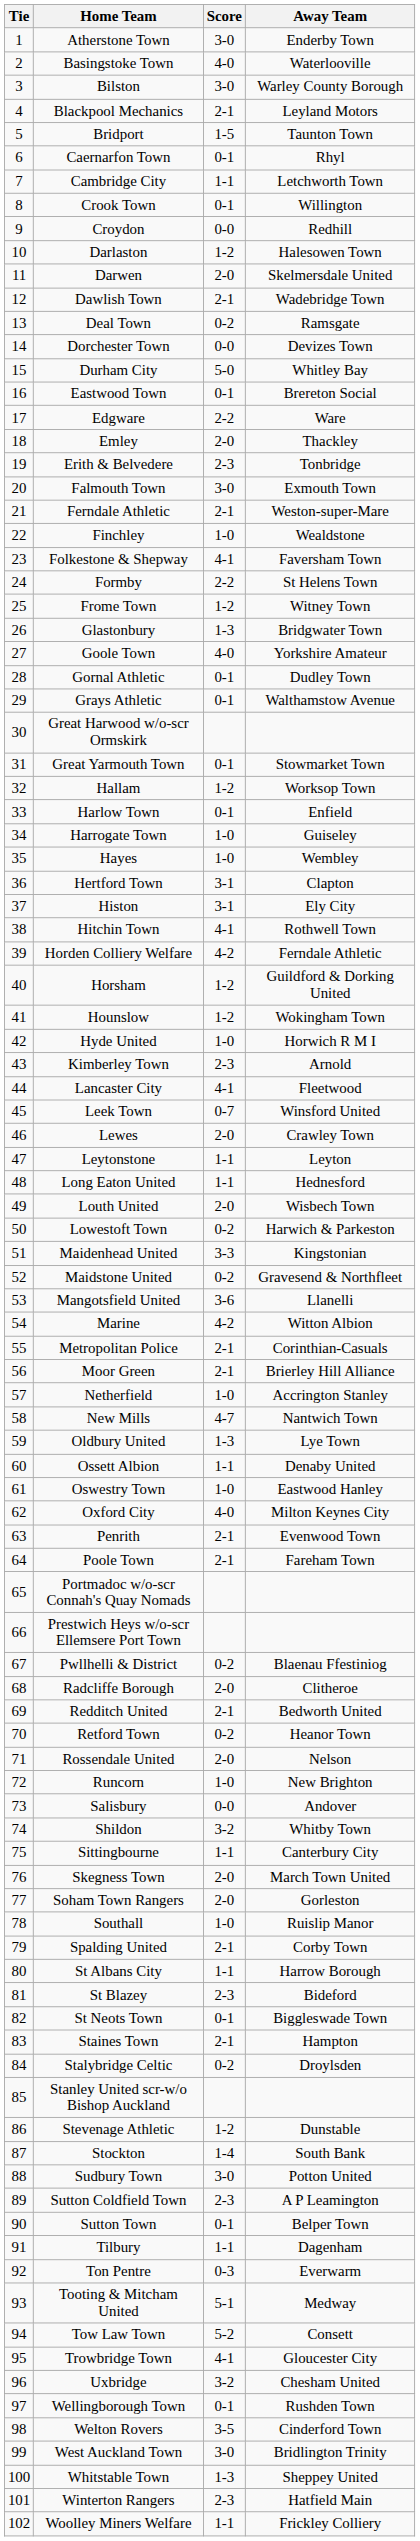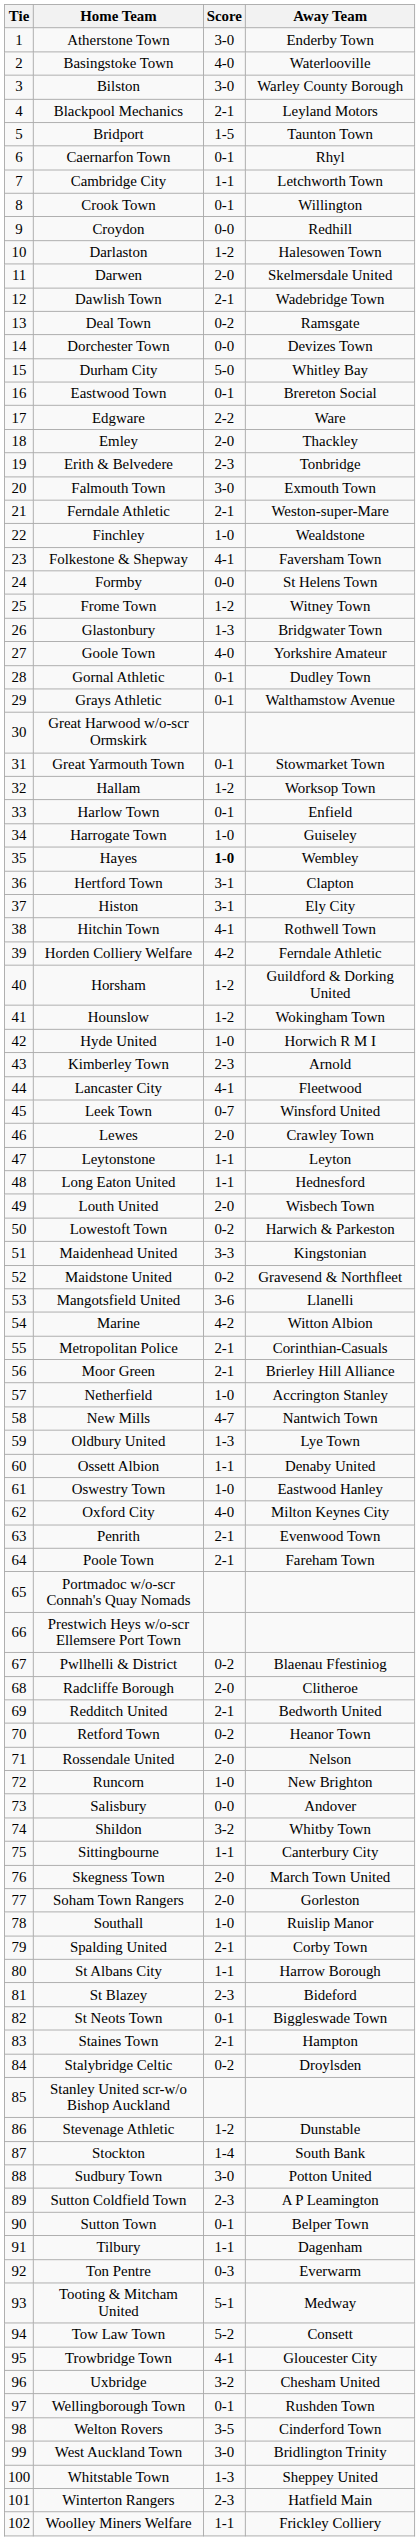 <table class="wikitable" style="text-align:center;">
 <tr>
 <th width=20>Tie</th>
 <th width=175>Home Team</th>
 <th width=20>Score</th>
 <th width=175>Away Team</th>
 </tr>
 <tr>
 <td>1</td>
 <td>Atherstone Town</td>
 <td>3-0</td>
 <td>Enderby Town</td>
 </tr>
 <tr>
 <td>2</td>
 <td>Basingstoke Town</td>
 <td>4-0</td>
 <td>Waterlooville</td>
 </tr>
 <tr>
 <td>3</td>
 <td>Bilston</td>
 <td>3-0</td>
 <td>Warley County Borough</td>
 </tr>
 <tr>
 <td>4</td>
 <td>Blackpool Mechanics</td>
 <td>2-1</td>
 <td>Leyland Motors</td>
 </tr>
 <tr>
 <td>5</td>
 <td>Bridport</td>
 <td>1-5</td>
 <td>Taunton Town</td>
 </tr>
 <tr>
 <td>6</td>
 <td>Caernarfon Town</td>
 <td>0-1</td>
 <td>Rhyl</td>
 </tr>
 <tr>
 <td>7</td>
 <td>Cambridge City</td>
 <td>1-1</td>
 <td>Letchworth Town</td>
 </tr>
 <tr>
 <td>8</td>
 <td>Crook Town</td>
 <td>0-1</td>
 <td>Willington</td>
 </tr>
 <tr>
 <td>9</td>
 <td>Croydon</td>
 <td>0-0</td>
 <td>Redhill</td>
 </tr>
 <tr>
 <td>10</td>
 <td>Darlaston</td>
 <td>1-2</td>
 <td>Halesowen Town</td>
 </tr>
 <tr>
 <td>11</td>
 <td>Darwen</td>
 <td>2-0</td>
 <td>Skelmersdale United</td>
 </tr>
 <tr>
 <td>12</td>
 <td>Dawlish Town</td>
 <td>2-1</td>
 <td>Wadebridge Town</td>
 </tr>
 <tr>
 <td>13</td>
 <td>Deal Town</td>
 <td>0-2</td>
 <td>Ramsgate</td>
 </tr>
 <tr>
 <td>14</td>
 <td>Dorchester Town</td>
 <td>0-0</td>
 <td>Devizes Town</td>
 </tr>
 <tr>
 <td>15</td>
 <td>Durham City</td>
 <td>5-0</td>
 <td>Whitley Bay</td>
 </tr>
 <tr>
 <td>16</td>
 <td>Eastwood Town</td>
 <td>0-1</td>
 <td>Brereton Social</td>
 </tr>
 <tr>
 <td>17</td>
 <td>Edgware</td>
 <td>2-2</td>
 <td>Ware</td>
 </tr>
 <tr>
 <td>18</td>
 <td>Emley</td>
 <td>2-0</td>
 <td>Thackley</td>
 </tr>
 <tr>
 <td>19</td>
 <td>Erith & Belvedere</td>
 <td>2-3</td>
 <td>Tonbridge</td>
 </tr>
 <tr>
 <td>20</td>
 <td>Falmouth Town</td>
 <td>3-0</td>
 <td>Exmouth Town</td>
 </tr>
 <tr>
 <td>21</td>
 <td>Ferndale Athletic</td>
 <td>2-1</td>
 <td>Weston-super-Mare</td>
 </tr>
 <tr>
 <td>22</td>
 <td>Finchley</td>
 <td>1-0</td>
 <td>Wealdstone</td>
 </tr>
 <tr>
 <td>23</td>
 <td>Folkestone & Shepway</td>
 <td>4-1</td>
 <td>Faversham Town</td>
 </tr>
 <tr>
 <td>24</td>
 <td>Formby</td>
-<td>2-2</td>
+<td>0-0</td>
 <td>St Helens Town</td>
 </tr>
 <tr>
 <td>25</td>
 <td>Frome Town</td>
 <td>1-2</td>
 <td>Witney Town</td>
 </tr>
 <tr>
 <td>26</td>
 <td>Glastonbury</td>
 <td>1-3</td>
 <td>Bridgwater Town</td>
 </tr>
 <tr>
 <td>27</td>
 <td>Goole Town</td>
 <td>4-0</td>
 <td>Yorkshire Amateur</td>
 </tr>
 <tr>
 <td>28</td>
 <td>Gornal Athletic</td>
 <td>0-1</td>
 <td>Dudley Town</td>
 </tr>
 <tr>
 <td>29</td>
 <td>Grays Athletic</td>
 <td>0-1</td>
 <td>Walthamstow Avenue</td>
 </tr>
 <tr>
 <td>30</td>
 <td>Great Harwood w/o-scr Ormskirk</td>
 <td></td>
 <td></td>
 </tr>
 <tr>
 <td>31</td>
 <td>Great Yarmouth Town</td>
 <td>0-1</td>
 <td>Stowmarket Town</td>
 </tr>
 <tr>
 <td>32</td>
 <td>Hallam</td>
 <td>1-2</td>
 <td>Worksop Town</td>
 </tr>
 <tr>
 <td>33</td>
 <td>Harlow Town</td>
 <td>0-1</td>
 <td>Enfield</td>
 </tr>
 <tr>
 <td>34</td>
 <td>Harrogate Town</td>
 <td>1-0</td>
 <td>Guiseley</td>
 </tr>
 <tr>
 <td>35</td>
 <td>Hayes</td>
-<td>1-0</td>
+<td><strong>1-0</strong></td>
 <td>Wembley</td>
 </tr>
 <tr>
 <td>36</td>
 <td>Hertford Town</td>
 <td>3-1</td>
 <td>Clapton</td>
 </tr>
 <tr>
 <td>37</td>
 <td>Histon</td>
 <td>3-1</td>
 <td>Ely City</td>
 </tr>
 <tr>
 <td>38</td>
 <td>Hitchin Town</td>
 <td>4-1</td>
 <td>Rothwell Town</td>
 </tr>
 <tr>
 <td>39</td>
 <td>Horden Colliery Welfare</td>
 <td>4-2</td>
 <td>Ferndale Athletic</td>
 </tr>
 <tr>
 <td>40</td>
 <td>Horsham</td>
 <td>1-2</td>
 <td>Guildford & Dorking United</td>
 </tr>
 <tr>
 <td>41</td>
 <td>Hounslow</td>
 <td>1-2</td>
 <td>Wokingham Town</td>
 </tr>
 <tr>
 <td>42</td>
 <td>Hyde United</td>
 <td>1-0</td>
 <td>Horwich R M I</td>
 </tr>
 <tr>
 <td>43</td>
 <td>Kimberley Town</td>
 <td>2-3</td>
 <td>Arnold</td>
 </tr>
 <tr>
 <td>44</td>
 <td>Lancaster City</td>
 <td>4-1</td>
 <td>Fleetwood</td>
 </tr>
 <tr>
 <td>45</td>
 <td>Leek Town</td>
 <td>0-7</td>
 <td>Winsford United</td>
 </tr>
 <tr>
 <td>46</td>
 <td>Lewes</td>
 <td>2-0</td>
 <td>Crawley Town</td>
 </tr>
 <tr>
 <td>47</td>
 <td>Leytonstone</td>
 <td>1-1</td>
 <td>Leyton</td>
 </tr>
 <tr>
 <td>48</td>
 <td>Long Eaton United</td>
 <td>1-1</td>
 <td>Hednesford</td>
 </tr>
 <tr>
 <td>49</td>
 <td>Louth United</td>
 <td>2-0</td>
 <td>Wisbech Town</td>
 </tr>
 <tr>
 <td>50</td>
 <td>Lowestoft Town</td>
 <td>0-2</td>
 <td>Harwich & Parkeston</td>
 </tr>
 <tr>
 <td>51</td>
 <td>Maidenhead United</td>
 <td>3-3</td>
 <td>Kingstonian</td>
 </tr>
 <tr>
 <td>52</td>
 <td>Maidstone United</td>
 <td>0-2</td>
 <td>Gravesend & Northfleet</td>
 </tr>
 <tr>
 <td>53</td>
 <td>Mangotsfield United</td>
 <td>3-6</td>
 <td>Llanelli</td>
 </tr>
 <tr>
 <td>54</td>
 <td>Marine</td>
 <td>4-2</td>
 <td>Witton Albion</td>
 </tr>
 <tr>
 <td>55</td>
 <td>Metropolitan Police</td>
 <td>2-1</td>
 <td>Corinthian-Casuals</td>
 </tr>
 <tr>
 <td>56</td>
 <td>Moor Green</td>
 <td>2-1</td>
 <td>Brierley Hill Alliance</td>
 </tr>
 <tr>
 <td>57</td>
 <td>Netherfield</td>
 <td>1-0</td>
 <td>Accrington Stanley</td>
 </tr>
 <tr>
 <td>58</td>
 <td>New Mills</td>
 <td>4-7</td>
 <td>Nantwich Town</td>
 </tr>
 <tr>
 <td>59</td>
 <td>Oldbury United</td>
 <td>1-3</td>
 <td>Lye Town</td>
 </tr>
 <tr>
 <td>60</td>
 <td>Ossett Albion</td>
 <td>1-1</td>
 <td>Denaby United</td>
 </tr>
 <tr>
 <td>61</td>
 <td>Oswestry Town</td>
 <td>1-0</td>
 <td>Eastwood Hanley</td>
 </tr>
 <tr>
 <td>62</td>
 <td>Oxford City</td>
 <td>4-0</td>
 <td>Milton Keynes City</td>
 </tr>
 <tr>
 <td>63</td>
 <td>Penrith</td>
 <td>2-1</td>
 <td>Evenwood Town</td>
 </tr>
 <tr>
 <td>64</td>
 <td>Poole Town</td>
 <td>2-1</td>
 <td>Fareham Town</td>
 </tr>
 <tr>
 <td>65</td>
 <td>Portmadoc w/o-scr Connah's Quay Nomads</td>
 <td></td>
 <td></td>
 </tr>
 <tr>
 <td>66</td>
 <td>Prestwich Heys w/o-scr Ellemsere Port Town</td>
 <td></td>
 <td></td>
 </tr>
 <tr>
 <td>67</td>
 <td>Pwllhelli & District</td>
 <td>0-2</td>
 <td>Blaenau Ffestiniog</td>
 </tr>
 <tr>
 <td>68</td>
 <td>Radcliffe Borough</td>
 <td>2-0</td>
 <td>Clitheroe</td>
 </tr>
 <tr>
 <td>69</td>
 <td>Redditch United</td>
 <td>2-1</td>
 <td>Bedworth United</td>
 </tr>
 <tr>
 <td>70</td>
 <td>Retford Town</td>
 <td>0-2</td>
 <td>Heanor Town</td>
 </tr>
 <tr>
 <td>71</td>
 <td>Rossendale United</td>
 <td>2-0</td>
 <td>Nelson</td>
 </tr>
 <tr>
 <td>72</td>
 <td>Runcorn</td>
 <td>1-0</td>
 <td>New Brighton</td>
 </tr>
 <tr>
 <td>73</td>
 <td>Salisbury</td>
 <td>0-0</td>
 <td>Andover</td>
 </tr>
 <tr>
 <td>74</td>
 <td>Shildon</td>
 <td>3-2</td>
 <td>Whitby Town</td>
 </tr>
 <tr>
 <td>75</td>
 <td>Sittingbourne</td>
 <td>1-1</td>
 <td>Canterbury City</td>
 </tr>
 <tr>
 <td>76</td>
 <td>Skegness Town</td>
 <td>2-0</td>
 <td>March Town United</td>
 </tr>
 <tr>
 <td>77</td>
 <td>Soham Town Rangers</td>
 <td>2-0</td>
 <td>Gorleston</td>
 </tr>
 <tr>
 <td>78</td>
 <td>Southall</td>
 <td>1-0</td>
 <td>Ruislip Manor</td>
 </tr>
 <tr>
 <td>79</td>
 <td>Spalding United</td>
 <td>2-1</td>
 <td>Corby Town</td>
 </tr>
 <tr>
 <td>80</td>
 <td>St Albans City</td>
 <td>1-1</td>
 <td>Harrow Borough</td>
 </tr>
 <tr>
 <td>81</td>
 <td>St Blazey</td>
 <td>2-3</td>
 <td>Bideford</td>
 </tr>
 <tr>
 <td>82</td>
 <td>St Neots Town</td>
 <td>0-1</td>
 <td>Biggleswade Town</td>
 </tr>
 <tr>
 <td>83</td>
 <td>Staines Town</td>
 <td>2-1</td>
 <td>Hampton</td>
 </tr>
 <tr>
 <td>84</td>
 <td>Stalybridge Celtic</td>
 <td>0-2</td>
 <td>Droylsden</td>
 </tr>
 <tr>
 <td>85</td>
 <td>Stanley United scr-w/o Bishop Auckland</td>
 <td></td>
 <td></td>
 </tr>
 <tr>
 <td>86</td>
 <td>Stevenage Athletic</td>
 <td>1-2</td>
 <td>Dunstable</td>
 </tr>
 <tr>
 <td>87</td>
 <td>Stockton</td>
 <td>1-4</td>
 <td>South Bank</td>
 </tr>
 <tr>
 <td>88</td>
 <td>Sudbury Town</td>
 <td>3-0</td>
 <td>Potton United</td>
 </tr>
 <tr>
 <td>89</td>
 <td>Sutton Coldfield Town</td>
 <td>2-3</td>
 <td>A P Leamington</td>
 </tr>
 <tr>
 <td>90</td>
 <td>Sutton Town</td>
 <td>0-1</td>
 <td>Belper Town</td>
 </tr>
 <tr>
 <td>91</td>
 <td>Tilbury</td>
 <td>1-1</td>
 <td>Dagenham</td>
 </tr>
 <tr>
 <td>92</td>
 <td>Ton Pentre</td>
 <td>0-3</td>
 <td>Everwarm</td>
 </tr>
 <tr>
 <td>93</td>
 <td>Tooting & Mitcham United</td>
 <td>5-1</td>
 <td>Medway</td>
 </tr>
 <tr>
 <td>94</td>
 <td>Tow Law Town</td>
 <td>5-2</td>
 <td>Consett</td>
 </tr>
 <tr>
 <td>95</td>
 <td>Trowbridge Town</td>
 <td>4-1</td>
 <td>Gloucester City</td>
 </tr>
 <tr>
 <td>96</td>
 <td>Uxbridge</td>
 <td>3-2</td>
 <td>Chesham United</td>
 </tr>
 <tr>
 <td>97</td>
 <td>Wellingborough Town</td>
 <td>0-1</td>
 <td>Rushden Town</td>
 </tr>
 <tr>
 <td>98</td>
 <td>Welton Rovers</td>
 <td>3-5</td>
 <td>Cinderford Town</td>
 </tr>
 <tr>
 <td>99</td>
 <td>West Auckland Town</td>
 <td>3-0</td>
 <td>Bridlington Trinity</td>
 </tr>
 <tr>
 <td>100</td>
 <td>Whitstable Town</td>
 <td>1-3</td>
 <td>Sheppey United</td>
 </tr>
 <tr>
 <td>101</td>
 <td>Winterton Rangers</td>
 <td>2-3</td>
 <td>Hatfield Main</td>
 </tr>
 <tr>
 <td>102</td>
 <td>Woolley Miners Welfare</td>
 <td>1-1</td>
 <td>Frickley Colliery</td>
 </tr>
 </table>
